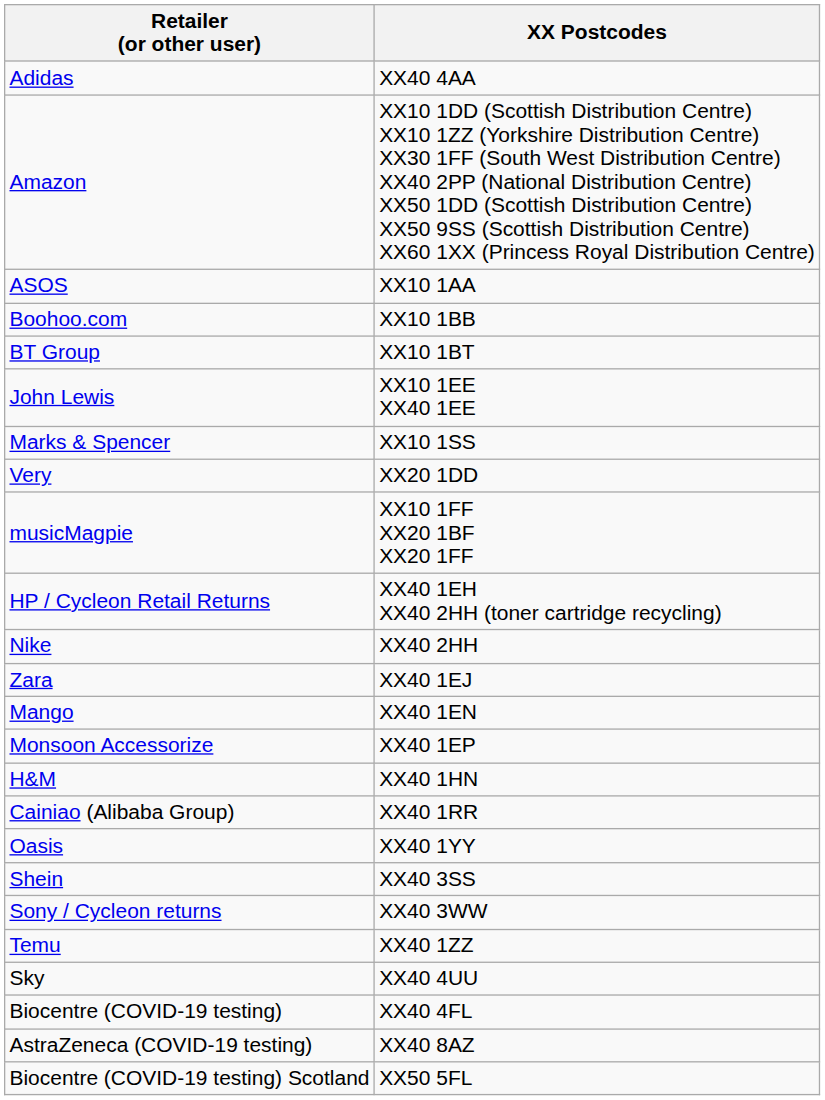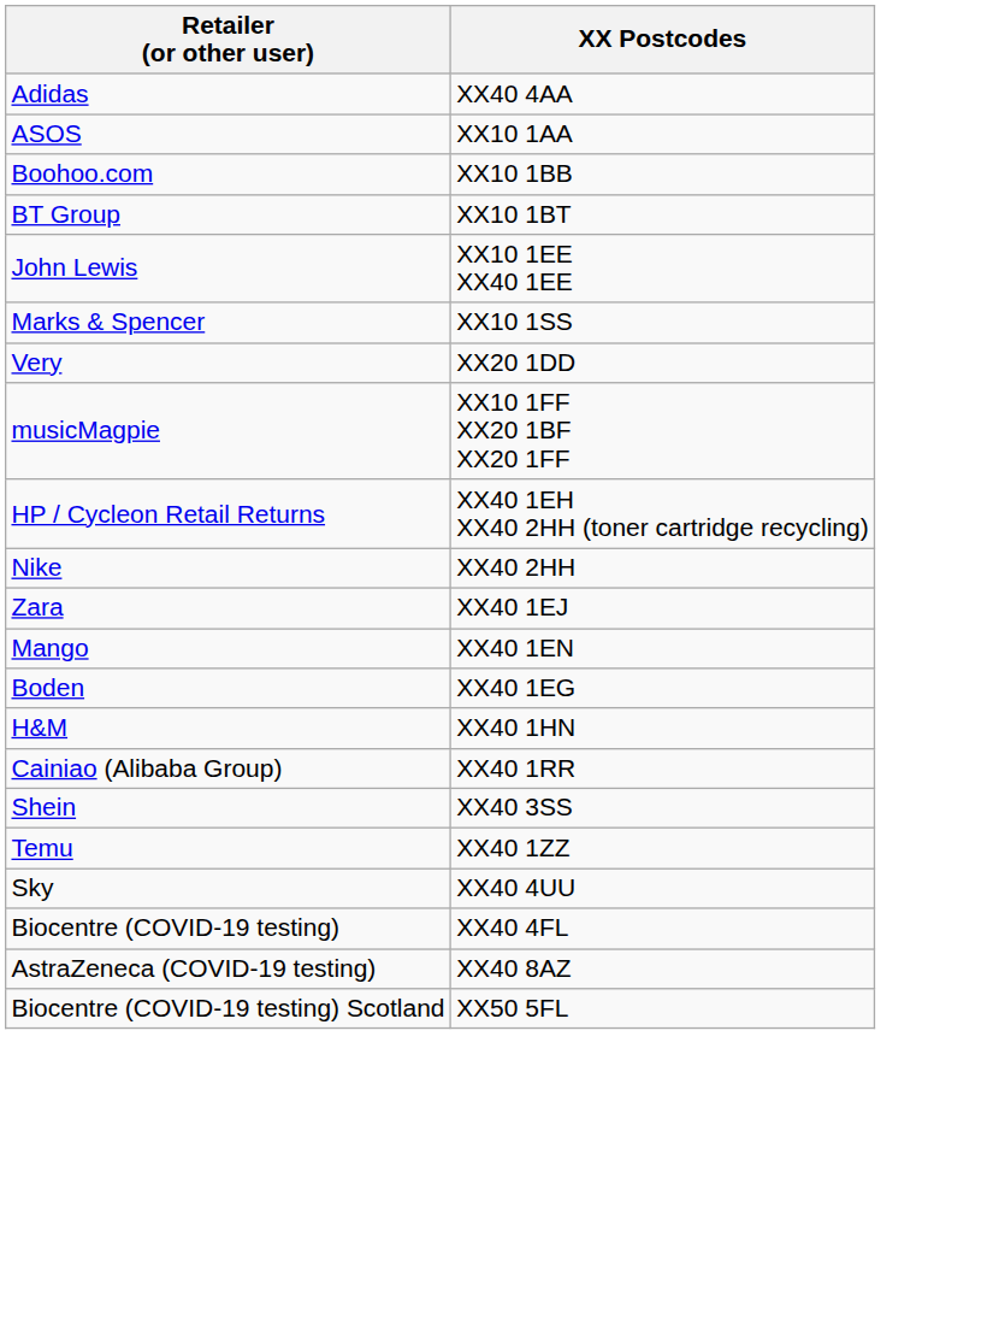 <table class="wikitable">
 <tr>
 <th>Retailer<br>(or other user)</th>
 <th>XX Postcodes</th>
 </tr>
 <tr>
 <td><a href='#'>Adidas</a></td>
 <td>XX40 4AA</td>
-</tr>
-<tr>
-<td><a href='#'>Amazon</a></td>
-<td>XX10 1DD (Scottish Distribution Centre)<br>XX10 1ZZ (Yorkshire Distribution Centre)<br>XX30 1FF (South West Distribution Centre)<br>XX40 2PP (National Distribution Centre)<br>XX50 1DD (Scottish Distribution Centre)<br>XX50 9SS (Scottish Distribution Centre)<br>XX60 1XX (Princess Royal Distribution Centre)</td>
 </tr>
 <tr>
 <td><a href='#'>ASOS</a></td>
 <td>XX10 1AA</td>
 </tr>
 <tr>
 <td><a href='#'>Boohoo.com</a></td>
 <td>XX10 1BB</td>
 </tr>
 <tr>
 <td><a href='#'>BT Group</a></td>
 <td>XX10 1BT</td>
 </tr>
 <tr>
 <td><a href='#'>John Lewis</a></td>
 <td>XX10 1EE<br>XX40 1EE</td>
 </tr>
 <tr>
 <td><a href='#'>Marks & Spencer</a></td>
 <td>XX10 1SS</td>
 </tr>
 <tr>
 <td><a href='#'>Very</a></td>
 <td>XX20 1DD</td>
 </tr>
 <tr>
 <td><a href='#'>musicMagpie</a></td>
 <td>XX10 1FF<br>XX20 1BF<br>XX20 1FF</td>
 </tr>
 <tr>
 <td><a href='#'>HP / Cycleon Retail Returns</a></td>
 <td>XX40 1EH<br>XX40 2HH (toner cartridge recycling)</td>
 </tr>
 <tr>
 <td><a href='#'>Nike</a></td>
 <td>XX40 2HH</td>
 </tr>
 <tr>
 <td><a href='#'>Zara</a></td>
 <td>XX40 1EJ</td>
 </tr>
 <tr>
 <td><a href='#'>Mango</a></td>
 <td>XX40 1EN</td>
 </tr>
 <tr>
-<td><a href='#'>Monsoon Accessorize</a></td>
-<td>XX40 1EP</td>
+<td><a href='#'>Boden</a></td>
+<td>XX40 1EG</td>
 </tr>
 <tr>
 <td><a href='#'>H&M</a></td>
 <td>XX40 1HN</td>
 </tr>
 <tr>
 <td><a href='#'>Cainiao</a> (Alibaba Group)</td>
 <td>XX40 1RR</td>
 </tr>
 <tr>
-<td><a href='#'>Oasis</a></td>
-<td>XX40 1YY</td>
-</tr>
-<tr>
 <td><a href='#'>Shein</a></td>
 <td>XX40 3SS</td>
-</tr>
-<tr>
-<td><a href='#'>Sony / Cycleon returns</a></td>
-<td>XX40 3WW</td>
 </tr>
 <tr>
 <td><a href='#'>Temu</a></td>
 <td>XX40 1ZZ</td>
 </tr>
 <tr>
 <td>Sky</td>
 <td>XX40 4UU</td>
 </tr>
 <tr>
 <td>Biocentre (COVID-19 testing)</td>
 <td>XX40 4FL</td>
 </tr>
 <tr>
 <td>AstraZeneca (COVID-19 testing)</td>
 <td>XX40 8AZ</td>
 </tr>
 <tr>
 <td>Biocentre (COVID-19 testing) Scotland</td>
 <td>XX50 5FL</td>
 </tr>
 </table>
